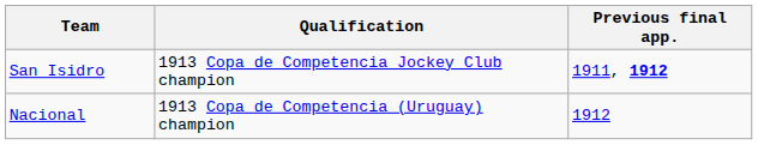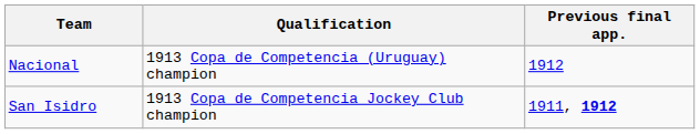 <table class="wikitable">
 <tr>
 <th width=120px>Team</th>
 <th width=350px>Qualification</th>
 <th width=150px>Previous final app.</th>
 </tr>
 <tr>
+<td>  <a href='#'>Nacional</a></td>
+<td>1913 <a href='#'>Copa de Competencia (Uruguay)</a> champion</td>
+<td><a href='#'>1912</a></td>
+</tr>
+<tr>
 <td> <a href='#'>San Isidro</a></td>
 <td>1913 <a href='#'>Copa de Competencia Jockey Club</a> champion</td>
 <td><a href='#'>1911</a>, <strong><a href='#'>1912</a></strong></td>
 </tr>
-<tr>
-<td>  <a href='#'>Nacional</a></td>
-<td>1913 <a href='#'>Copa de Competencia (Uruguay)</a> champion</td>
-<td><a href='#'>1912</a></td>
-</tr>
 </table>
